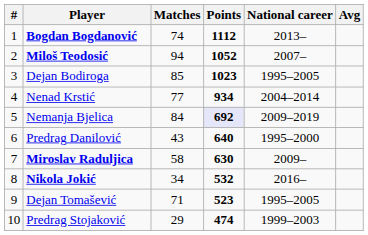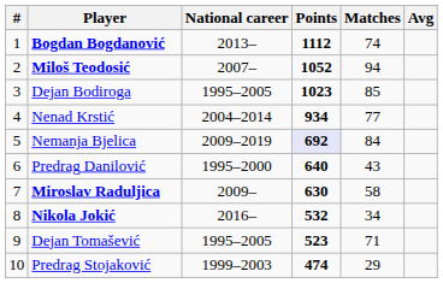 <table class="wikitable sortable" style="text-align:center;">
 <tr>
 <th>#</th>
 <th style="width:150px;">Player</th>
+<th>National career</th>
+<th>Points</th>
 <th>Matches</th>
-<th>Points</th>
-<th>National career</th>
 <th>Avg</th>
 </tr>
 <tr>
 <td>1</td>
 <td align=left><strong><a href='#'>Bogdan Bogdanović</a></strong></td>
+<td>2013–</td>
+<td><strong>1112</strong></td>
 <td>74</td>
-<td><strong>1112</strong></td>
-<td>2013–</td>
 <td></td>
 </tr>
 <tr>
 <td>2</td>
 <td align=left><strong><a href='#'>Miloš Teodosić</a></strong></td>
+<td>2007–</td>
+<td><strong>1052</strong></td>
 <td>94</td>
-<td><strong>1052</strong></td>
-<td>2007–</td>
 <td></td>
 </tr>
 <tr>
 <td>3</td>
 <td align=left><a href='#'>Dejan Bodiroga</a></td>
+<td>1995–2005</td>
+<td><strong>1023</strong></td>
 <td>85</td>
-<td><strong>1023</strong></td>
-<td>1995–2005</td>
 <td></td>
 </tr>
 <tr>
 <td>4</td>
 <td align=left><a href='#'>Nenad Krstić</a></td>
+<td>2004–2014</td>
+<td><strong>934</strong></td>
 <td>77</td>
-<td><strong>934</strong></td>
-<td>2004–2014</td>
 <td></td>
 </tr>
 <tr>
 <td>5</td>
 <td align=left><a href='#'>Nemanja Bjelica</a></td>
+<td>2009–2019</td>
+<td style="background: lavender;"><strong>692</strong></td>
 <td>84</td>
-<td style="background: lavender;"><strong>692</strong></td>
-<td>2009–2019</td>
 <td></td>
 </tr>
 <tr>
 <td>6</td>
 <td align=left><a href='#'>Predrag Danilović</a></td>
+<td>1995–2000</td>
+<td><strong>640</strong></td>
 <td>43</td>
-<td><strong>640</strong></td>
-<td>1995–2000</td>
 <td></td>
 </tr>
 <tr>
 <td>7</td>
 <td align=left><strong><a href='#'>Miroslav Raduljica</a></strong></td>
+<td>2009–</td>
+<td><strong>630</strong></td>
 <td>58</td>
-<td><strong>630</strong></td>
-<td>2009–</td>
 <td></td>
 </tr>
 <tr>
 <td>8</td>
 <td align=left><strong><a href='#'>Nikola Jokić</a></strong></td>
+<td>2016–</td>
+<td><strong>532</strong></td>
 <td>34</td>
-<td><strong>532</strong></td>
-<td>2016–</td>
 <td></td>
 </tr>
 <tr>
 <td>9</td>
 <td align=left><a href='#'>Dejan Tomašević</a></td>
+<td>1995–2005</td>
+<td><strong>523</strong></td>
 <td>71</td>
-<td><strong>523</strong></td>
-<td>1995–2005</td>
 <td></td>
 </tr>
 <tr>
 <td>10</td>
 <td align=left><a href='#'>Predrag Stojaković</a></td>
+<td>1999–2003</td>
+<td><strong>474</strong></td>
 <td>29</td>
-<td><strong>474</strong></td>
-<td>1999–2003</td>
 <td></td>
 </tr>
 </table>
